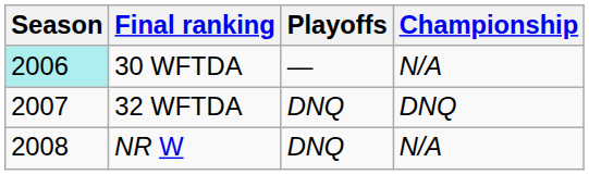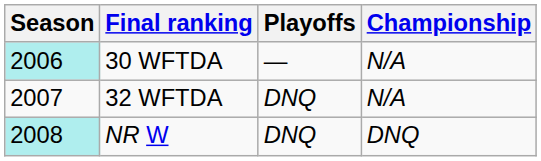 <table class="wikitable sortable">
 <tr>
 <th>Season</th>
 <th><a href='#'>Final ranking</a></th>
 <th>Playoffs</th>
 <th><a href='#'>Championship</a></th>
 </tr>
 <tr>
 <td style="background: paleturquoise;">2006</td>
 <td>30 WFTDA</td>
 <td>—</td>
 <td><em>N/A</em></td>
 </tr>
 <tr>
 <td>2007</td>
 <td>32 WFTDA</td>
 <td><em>DNQ</em></td>
+<td><em>N/A</em></td>
+</tr>
+<tr>
+<td style="background: paleturquoise;">2008</td>
+<td><em>NR</em> <a href='#'>W</a></td>
+<td><em>DNQ</em></td>
 <td><em>DNQ</em></td>
 </tr>
-<tr>
-<td>2008</td>
-<td><em>NR</em> <a href='#'>W</a></td>
-<td><em>DNQ</em></td>
-<td><em>N/A</em></td>
-</tr>
 </table>
